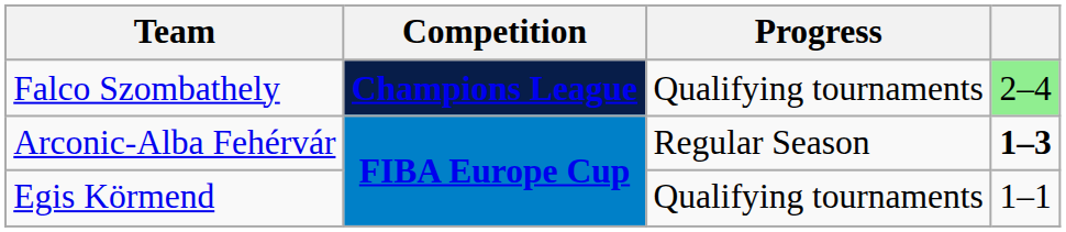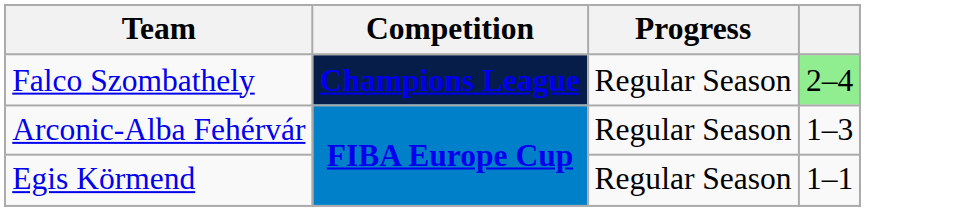 <table class="wikitable sortable">
 <tr>
 <th>Team</th>
 <th>Competition</th>
 <th>Progress</th>
 <th></th>
 </tr>
 <tr>
 <td><a href='#'>Falco Szombathely</a></td>
 <td rowspan="1" style="background-color:#071D49;color:#D0D3D4;text-align:center"><strong><a href='#'><span>Champions League</span></a></strong></td>
-<td>Qualifying tournaments</td>
+<td>Regular Season</td>
 <td style="background: lightgreen; text-align:center">2–4</td>
 </tr>
 <tr>
 <td><a href='#'>Arconic-Alba Fehérvár</a></td>
 <td rowspan="2" style="background-color:#0080C8;color:#D0D3D4;text-align:center"><strong><a href='#'><span>FIBA Europe Cup</span></a></strong></td>
 <td>Regular Season</td>
-<td style="text-align:center"><strong>1–3</strong></td>
+<td style="text-align:center">1–3</td>
 </tr>
 <tr>
 <td><a href='#'>Egis Körmend</a></td>
-<td>Qualifying tournaments</td>
+<td>Regular Season</td>
 <td style="text-align:center">1–1</td>
 </tr>
 </table>
